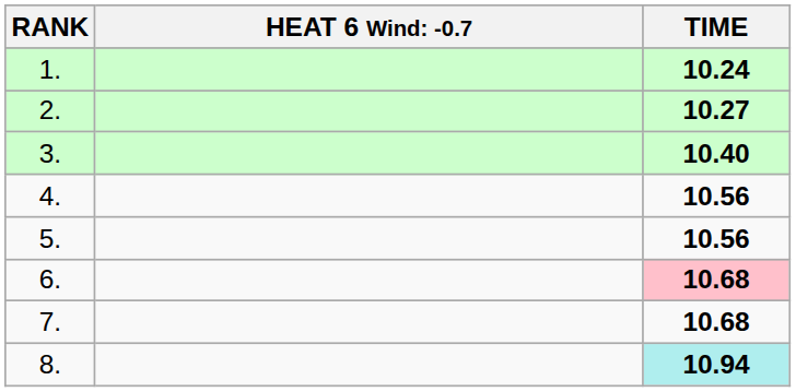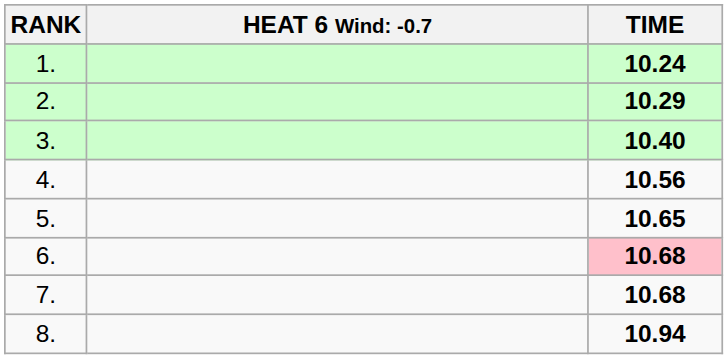 <table class="wikitable" style="border-collapse: collapse; font-size: 90%;">
 <tr>
 <th>RANK</th>
 <th style="width: 20em">HEAT 6 <small>Wind: -0.7</small></th>
 <th style="width: 5em">TIME</th>
 </tr>
 <tr style="background:#ccffcc;">
 <td align="center">1.</td>
 <td></td>
 <td align="center"><strong>10.24</strong></td>
 </tr>
 <tr style="background:#ccffcc;">
 <td align="center">2.</td>
 <td></td>
-<td align="center"><strong>10.27</strong></td>
+<td align="center"><strong>10.29</strong></td>
 </tr>
 <tr style="background:#ccffcc;">
 <td align="center">3.</td>
 <td></td>
 <td align="center"><strong>10.40</strong></td>
 </tr>
 <tr>
 <td align="center">4.</td>
 <td></td>
 <td align="center"><strong>10.56</strong></td>
 </tr>
 <tr>
 <td align="center">5.</td>
 <td></td>
-<td align="center"><strong>10.56</strong></td>
+<td align="center"><strong>10.65</strong></td>
 </tr>
 <tr>
 <td align="center">6.</td>
 <td></td>
 <td align="center" style="background: pink;"><strong>10.68</strong></td>
 </tr>
 <tr>
 <td align="center">7.</td>
 <td></td>
 <td align="center"><strong>10.68</strong></td>
 </tr>
 <tr>
 <td align="center">8.</td>
 <td></td>
-<td align="center" style="background: paleturquoise;"><strong>10.94</strong></td>
+<td align="center"><strong>10.94</strong></td>
 </tr>
 </table>
